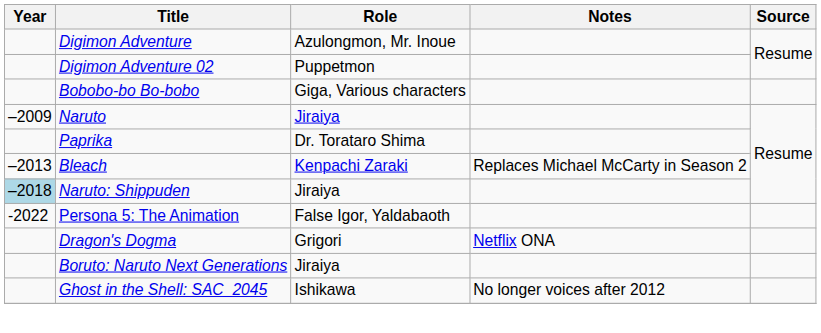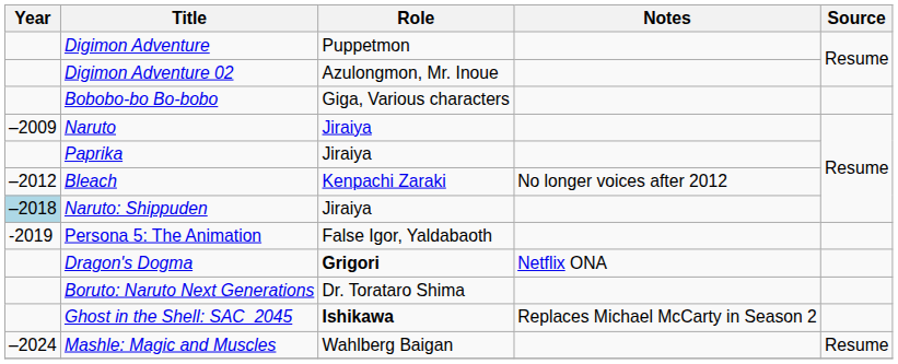 <table class="wikitable sortable plainrowheaders">
 <tr>
 <th>Year</th>
 <th>Title</th>
 <th>Role</th>
 <th class="unsortable">Notes</th>
 <th class="unsortable">Source</th>
 </tr>
 <tr>
 <td></td>
 <td><em><a href='#'>Digimon Adventure</a></em></td>
-<td>Azulongmon, Mr. Inoue</td>
+<td>Puppetmon</td>
 <td></td>
 <td rowspan="2">Resume</td>
 </tr>
 <tr>
 <td></td>
 <td><em><a href='#'>Digimon Adventure 02</a></em></td>
-<td>Puppetmon</td>
+<td>Azulongmon, Mr. Inoue</td>
 <td></td>
 </tr>
 <tr>
 <td></td>
 <td><em><a href='#'>Bobobo-bo Bo-bobo</a></em></td>
 <td>Giga, Various characters</td>
 <td></td>
 <td></td>
 </tr>
 <tr>
 <td>–2009</td>
 <td><em><a href='#'>Naruto</a></em></td>
 <td><a href='#'>Jiraiya</a></td>
 <td></td>
 <td rowspan="4">Resume</td>
 </tr>
 <tr>
 <td></td>
 <td><a href='#'><em>Paprika</em></a></td>
-<td>Dr. Torataro Shima</td>
+<td>Jiraiya</td>
 <td></td>
 </tr>
 <tr>
-<td>–2013</td>
+<td>–2012</td>
 <td><em><a href='#'>Bleach</a></em></td>
 <td><a href='#'>Kenpachi Zaraki</a></td>
-<td>Replaces Michael McCarty in Season 2</td>
+<td>No longer voices after 2012</td>
 </tr>
 <tr>
 <td style="background: lightblue;">–2018</td>
 <td><em><a href='#'>Naruto: Shippuden</a></em></td>
 <td>Jiraiya</td>
 <td></td>
 </tr>
 <tr>
-<td>-2022</td>
+<td>-2019</td>
 <td><a href='#'>Persona 5: The Animation</a></td>
 <td>False Igor, Yaldabaoth</td>
 <td></td>
 </tr>
 <tr>
 <td></td>
 <td><em><a href='#'>Dragon's Dogma</a></em></td>
-<td>Grigori</td>
+<td><strong>Grigori</strong></td>
 <td><a href='#'>Netflix</a> ONA</td>
 <td></td>
 </tr>
 <tr>
 <td></td>
 <td><em><a href='#'>Boruto: Naruto Next Generations</a></em></td>
-<td>Jiraiya</td>
+<td>Dr. Torataro Shima</td>
 <td></td>
 <td></td>
 </tr>
 <tr>
 <td></td>
 <td><em><a href='#'>Ghost in the Shell: SAC_2045</a></em></td>
-<td>Ishikawa</td>
-<td>No longer voices after 2012</td>
+<td><strong>Ishikawa</strong></td>
+<td>Replaces Michael McCarty in Season 2</td>
 <td></td>
+</tr>
+<tr>
+<td>–2024</td>
+<td><em><a href='#'>Mashle: Magic and Muscles</a></em></td>
+<td>Wahlberg Baigan</td>
+<td></td>
+<td>Resume</td>
 </tr>
 <tr>
 </tr>
 </table>
